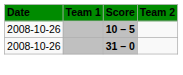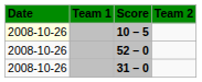 <table class="wikitable" style="margin:0.5em auto; font-size:95%">
 <tr bgcolor="#008B00">
 <td><strong>Date</strong></td>
 <td><strong>Team 1</strong></td>
 <td><strong>Score</strong></td>
 <td><strong>Team 2</strong></td>
 </tr>
 <tr>
+<td style="background: lightyellow;">2008-10-26</td>
+<td bgcolor="silver"><strong></strong></td>
+<td bgcolor="silver"><strong>10 – 5</strong></td>
+<td></td>
+</tr>
+<tr>
 <td>2008-10-26</td>
 <td bgcolor="silver"><strong></strong></td>
-<td bgcolor="silver"><strong>10 – 5</strong></td>
+<td bgcolor="silver"><strong>52 – 0</strong></td>
 <td></td>
 </tr>
 <tr>
 <td>2008-10-26</td>
 <td bgcolor="silver"><strong></strong></td>
 <td bgcolor="silver"><strong>31 – 0</strong></td>
 <td></td>
 </tr>
 </table>
